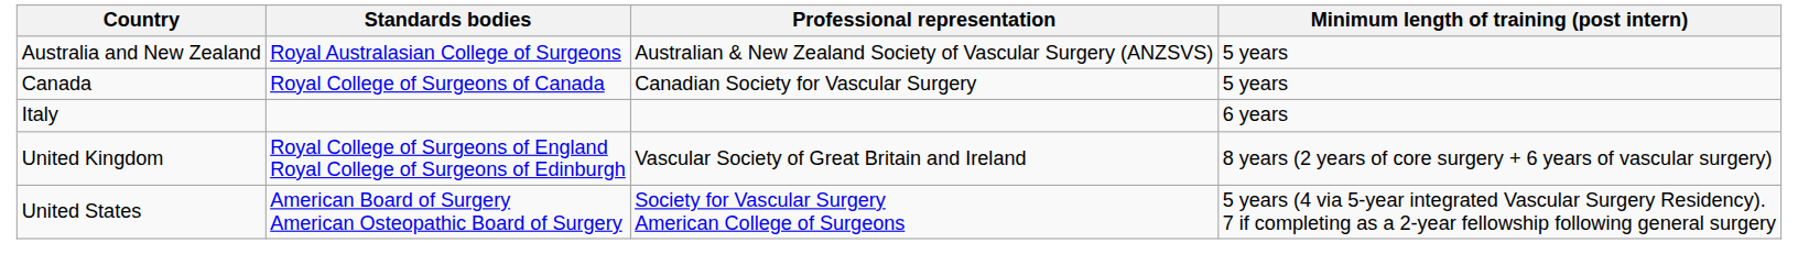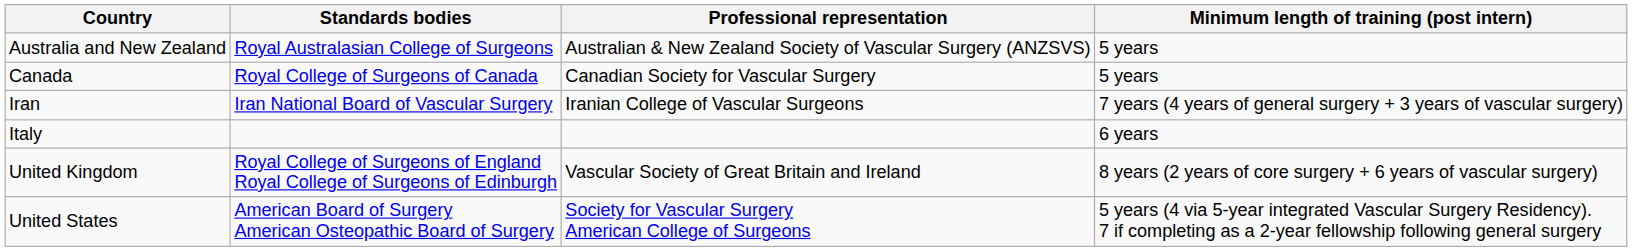 <table class="wikitable" style="margin: 1em auto 1em auto">
 <tr>
 <th>Country</th>
 <th>Standards bodies</th>
 <th>Professional representation</th>
 <th>Minimum length of training (post intern)</th>
 </tr>
 <tr>
 <td>Australia and New Zealand</td>
 <td><a href='#'>Royal Australasian College of Surgeons</a></td>
 <td>Australian & New Zealand Society of Vascular Surgery (ANZSVS)</td>
 <td>5 years</td>
 </tr>
 <tr>
 <td>Canada</td>
 <td><a href='#'>Royal College of Surgeons of Canada</a></td>
 <td>Canadian Society for Vascular Surgery</td>
 <td>5 years</td>
 </tr>
 <tr>
+<td>Iran</td>
+<td><a href='#'>Iran National Board of Vascular Surgery</a></td>
+<td>Iranian College of Vascular Surgeons</td>
+<td>7 years (4 years of general surgery + 3 years of vascular surgery)</td>
+</tr>
+<tr>
 <td>Italy</td>
 <td></td>
 <td></td>
 <td>6 years</td>
 </tr>
 <tr>
 <td>United Kingdom</td>
 <td><a href='#'>Royal College of Surgeons of England</a><br><a href='#'>Royal College of Surgeons of Edinburgh</a></td>
 <td>Vascular Society of Great Britain and Ireland</td>
 <td>8 years (2 years of core surgery + 6 years of vascular surgery)</td>
 </tr>
 <tr>
 <td>United States</td>
 <td><a href='#'>American Board of Surgery</a><br><a href='#'>American Osteopathic Board of Surgery</a></td>
 <td><a href='#'>Society for Vascular Surgery</a><br><a href='#'>American College of Surgeons</a></td>
 <td>5 years (4 via 5-year integrated Vascular Surgery Residency).<br>7 if completing as a 2-year fellowship following general surgery</td>
 </tr>
 </table>
